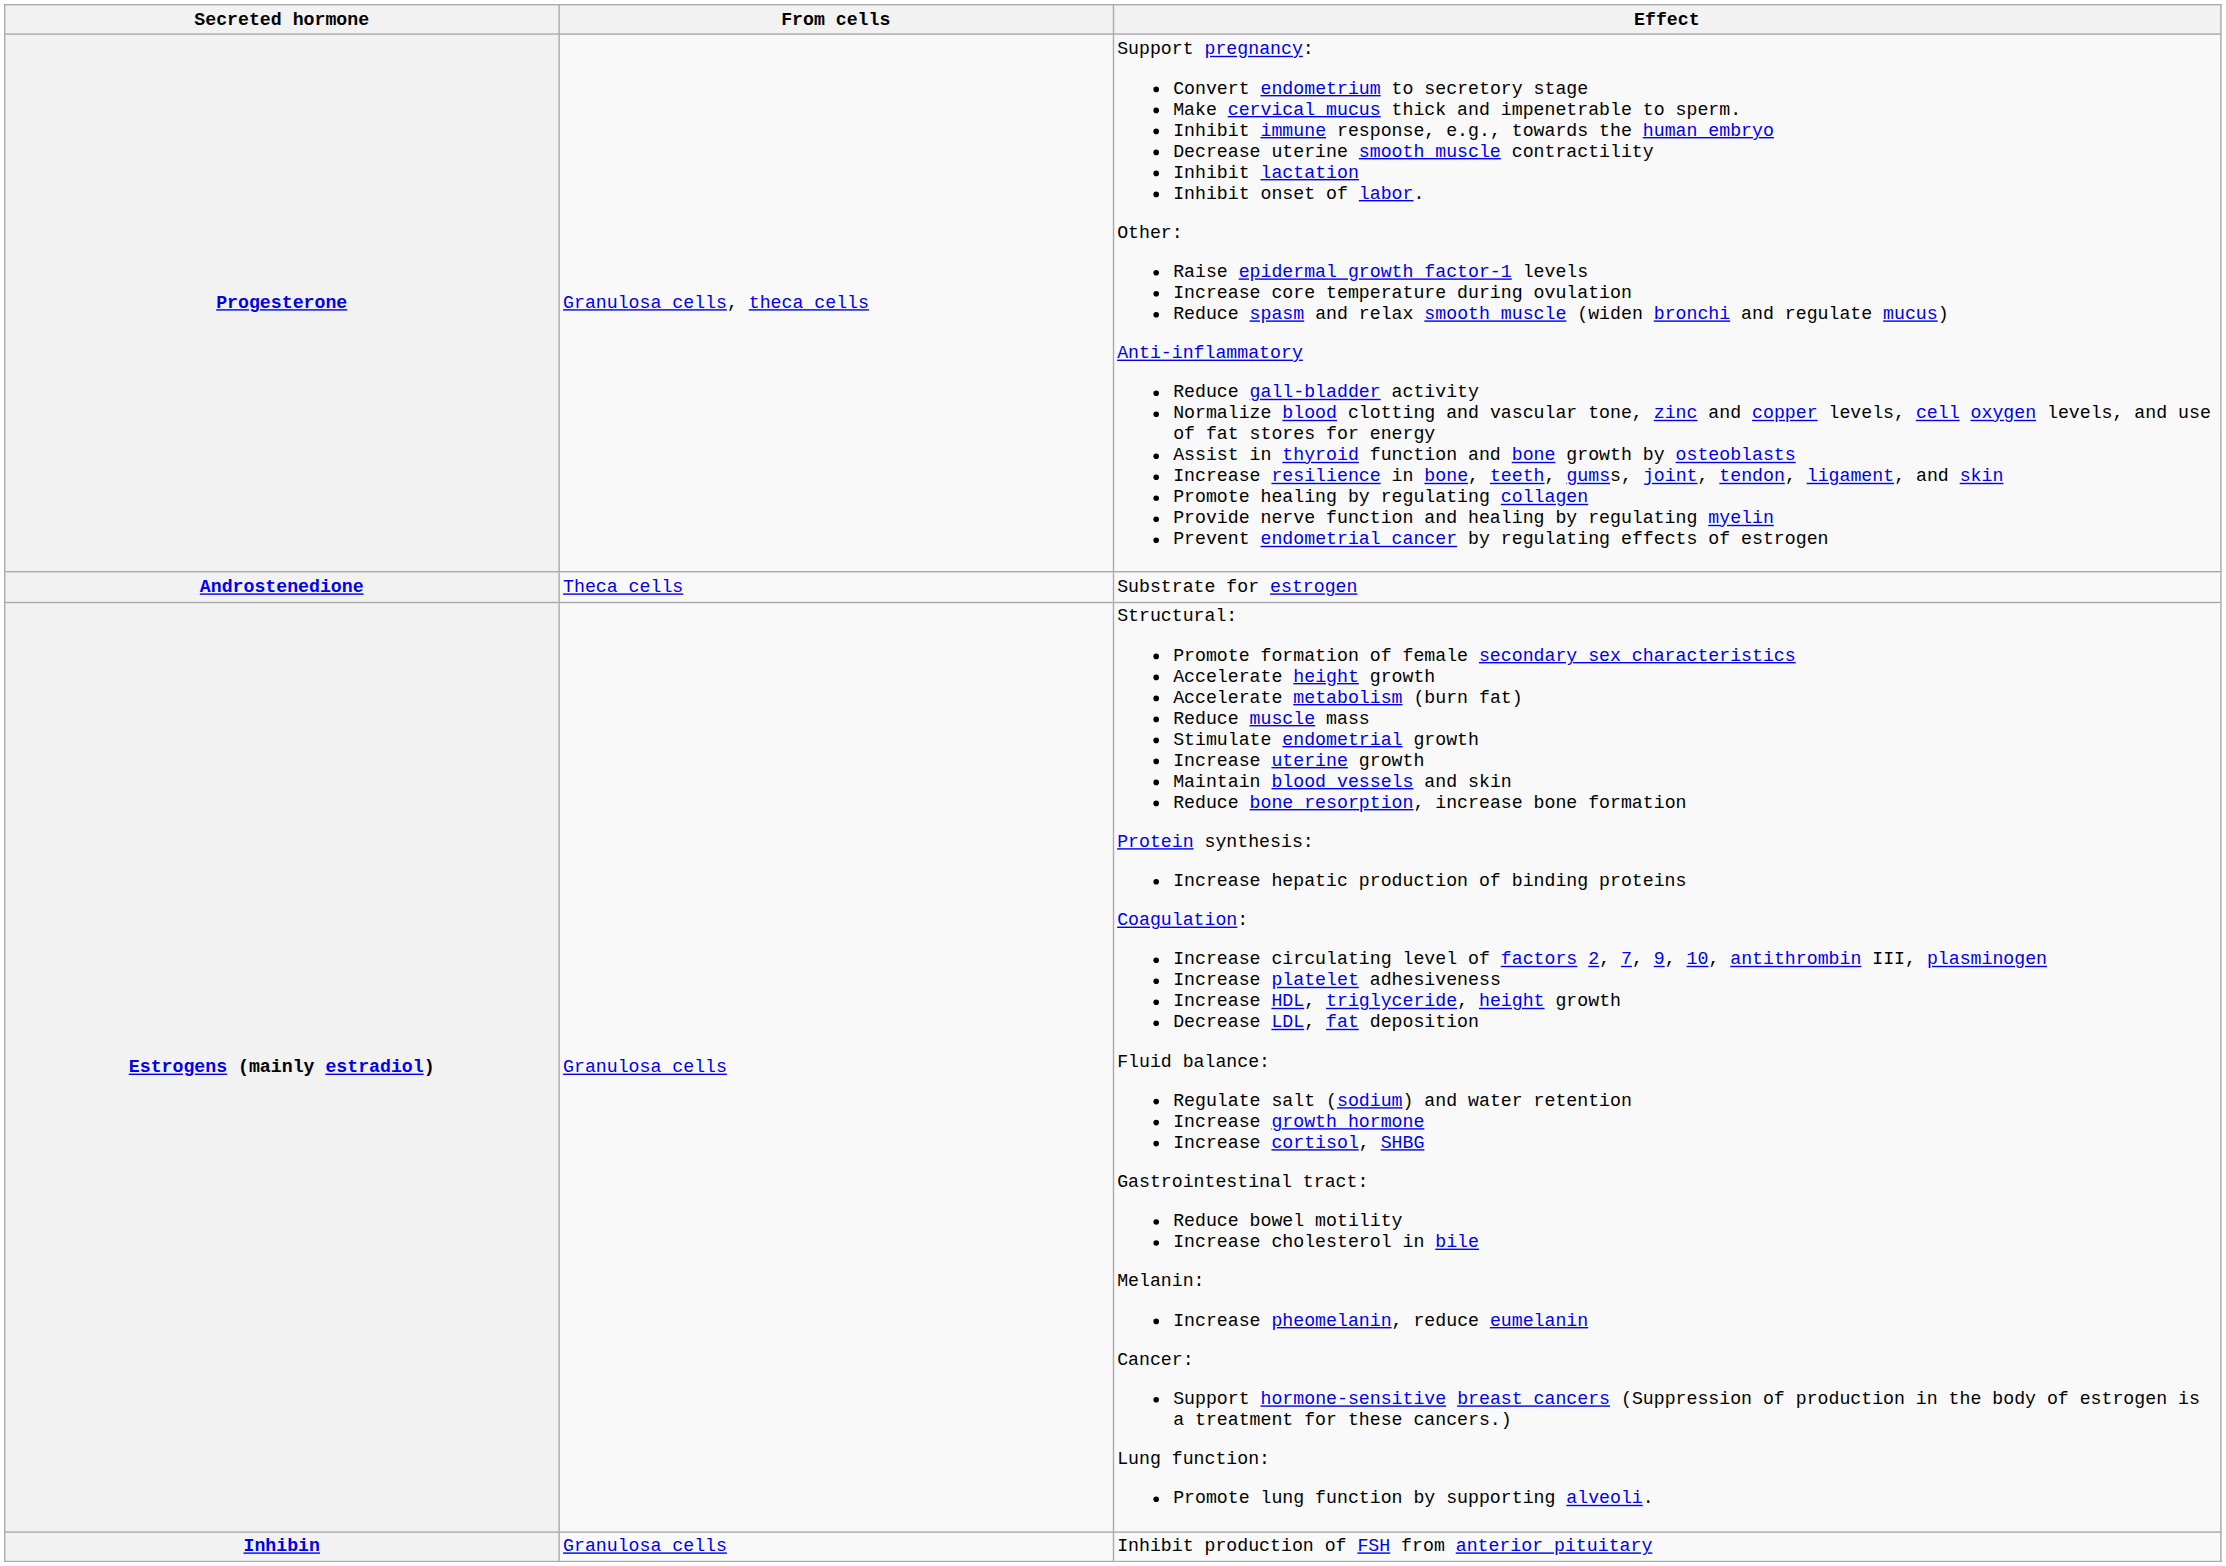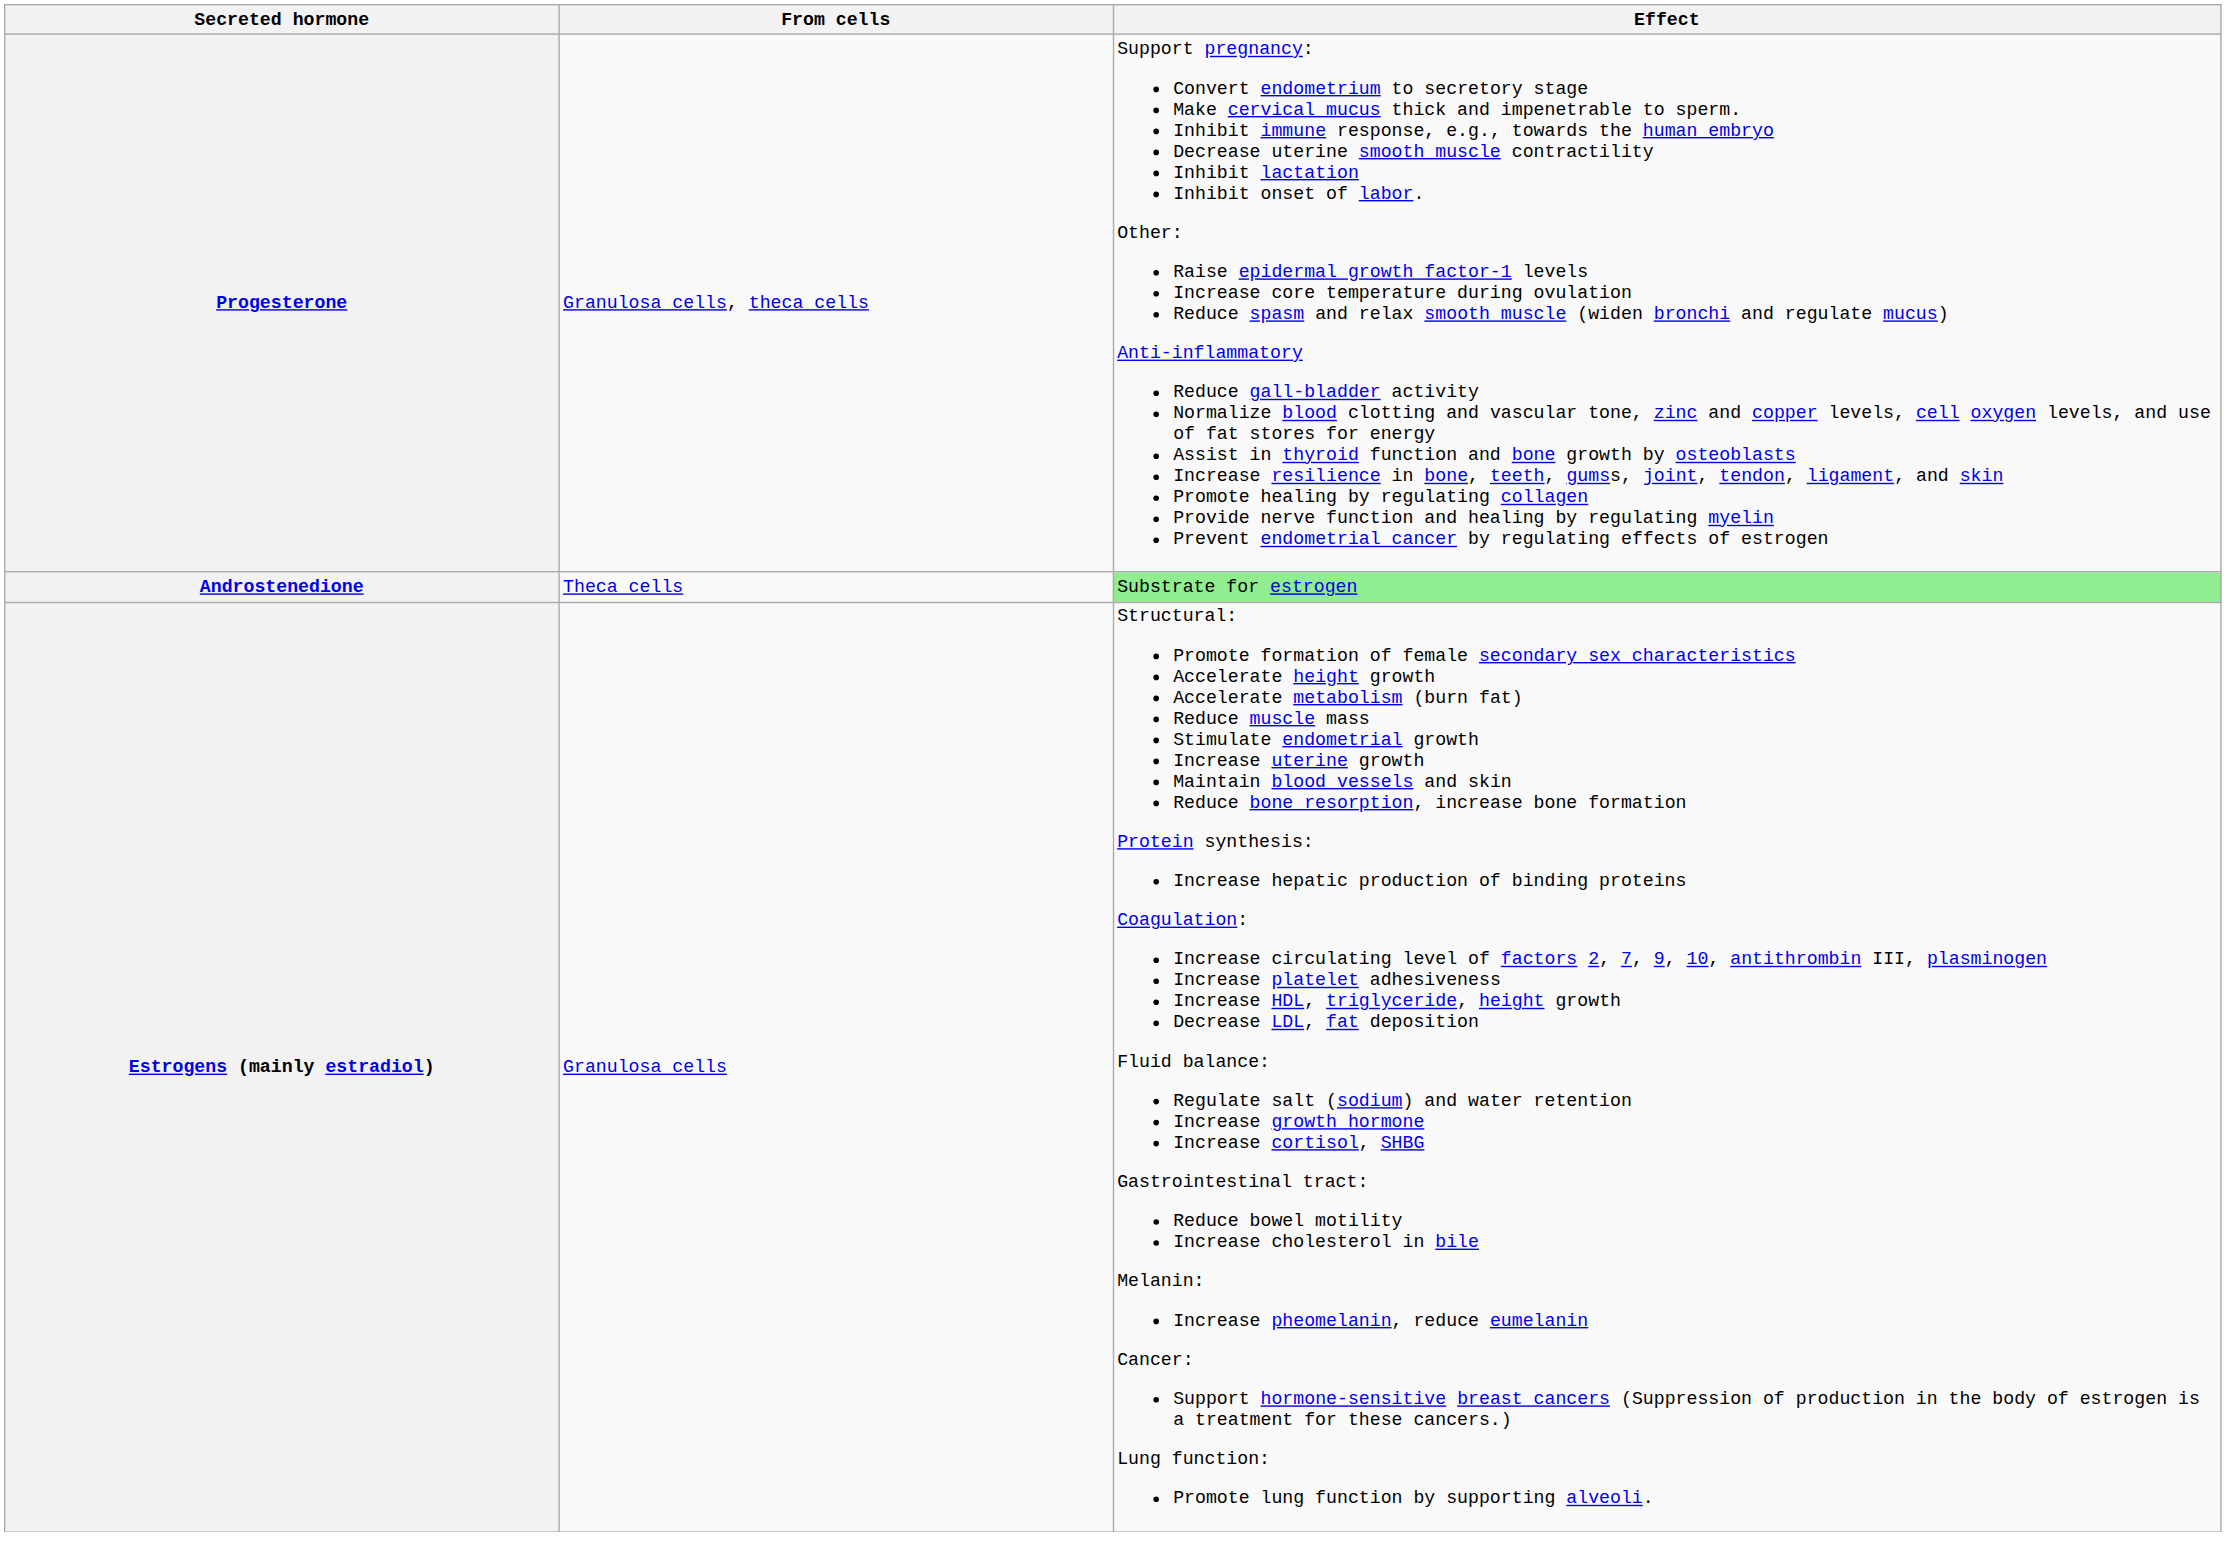 <table class="wikitable" width=100%>
 <tr>
 <th width=25%>Secreted hormone</th>
 <th width=25%>From cells</th>
 <th>Effect</th>
 </tr>
 <tr>
 <th><a href='#'>Progesterone</a></th>
 <td><a href='#'>Granulosa cells</a>, <a href='#'>theca cells</a></td>
 <td>Support <a href='#'>pregnancy</a>:<br><ul><li>Convert <a href='#'>endometrium</a> to secretory stage</li><li>Make <a href='#'>cervical mucus</a> thick and impenetrable to sperm.</li><li>Inhibit <a href='#'>immune</a> response, e.g., towards the <a href='#'>human embryo</a></li><li>Decrease uterine <a href='#'>smooth muscle</a> contractility</li><li>Inhibit <a href='#'>lactation</a></li><li>Inhibit onset of <a href='#'>labor</a>.</li></ul>Other:<ul><li>Raise <a href='#'>epidermal growth factor-1</a> levels</li><li>Increase core temperature during ovulation</li><li>Reduce <a href='#'>spasm</a> and relax <a href='#'>smooth muscle</a> (widen <a href='#'>bronchi</a> and regulate <a href='#'>mucus</a>)</li></ul><a href='#'>Anti-inflammatory</a><ul><li>Reduce <a href='#'>gall-bladder</a> activity</li><li>Normalize <a href='#'>blood</a> clotting and vascular tone, <a href='#'>zinc</a> and <a href='#'>copper</a> levels, <a href='#'>cell</a> <a href='#'>oxygen</a> levels, and use of fat stores for energy</li><li>Assist in <a href='#'>thyroid</a> function and <a href='#'>bone</a> growth by <a href='#'>osteoblasts</a></li><li>Increase <a href='#'>resilience</a> in <a href='#'>bone</a>, <a href='#'>teeth</a>, <a href='#'>gums</a>s, <a href='#'>joint</a>, <a href='#'>tendon</a>, <a href='#'>ligament</a>, and <a href='#'>skin</a></li><li>Promote healing by regulating <a href='#'>collagen</a></li><li>Provide nerve function and healing by regulating <a href='#'>myelin</a></li><li>Prevent <a href='#'>endometrial cancer</a> by regulating effects of estrogen</li></ul></td>
 </tr>
 <tr>
 <th><a href='#'>Androstenedione</a></th>
 <td><a href='#'>Theca cells</a></td>
-<td>Substrate for <a href='#'>estrogen</a></td>
+<td style="background: lightgreen;">Substrate for <a href='#'>estrogen</a></td>
 </tr>
 <tr>
 <th><a href='#'>Estrogens</a> (mainly <a href='#'>estradiol</a>)</th>
 <td><a href='#'>Granulosa cells</a></td>
 <td>Structural:<br><ul><li>Promote formation of female <a href='#'>secondary sex characteristics</a></li><li>Accelerate <a href='#'>height</a> growth</li><li>Accelerate <a href='#'>metabolism</a> (burn fat)</li><li>Reduce <a href='#'>muscle</a> mass</li><li>Stimulate <a href='#'>endometrial</a> growth</li><li>Increase <a href='#'>uterine</a> growth</li><li>Maintain <a href='#'>blood vessels</a> and skin</li><li>Reduce <a href='#'>bone resorption</a>, increase bone formation</li></ul><a href='#'>Protein</a> synthesis:<ul><li>Increase hepatic production of binding proteins</li></ul><a href='#'>Coagulation</a>:<ul><li>Increase circulating level of <a href='#'>factors</a> <a href='#'>2</a>, <a href='#'>7</a>, <a href='#'>9</a>, <a href='#'>10</a>, <a href='#'>antithrombin</a> III, <a href='#'>plasminogen</a></li><li>Increase <a href='#'>platelet</a> adhesiveness</li><li>Increase <a href='#'>HDL</a>, <a href='#'>triglyceride</a>, <a href='#'>height</a> growth</li><li>Decrease <a href='#'>LDL</a>, <a href='#'>fat</a> deposition</li></ul>Fluid balance:<ul><li>Regulate salt (<a href='#'>sodium</a>) and water retention</li><li>Increase <a href='#'>growth hormone</a></li><li>Increase <a href='#'>cortisol</a>, <a href='#'>SHBG</a></li></ul>Gastrointestinal tract:<ul><li>Reduce bowel motility</li><li>Increase cholesterol in <a href='#'>bile</a></li></ul>Melanin:<ul><li>Increase <a href='#'>pheomelanin</a>, reduce <a href='#'>eumelanin</a></li></ul>Cancer:<ul><li>Support <a href='#'>hormone-sensitive</a> <a href='#'>breast cancers</a> (Suppression of production in the body of estrogen is a treatment for these cancers.)</li></ul>Lung function:<ul><li>Promote lung function by supporting <a href='#'>alveoli</a>.</li></ul></td>
 </tr>
-<tr>
-<th><a href='#'>Inhibin</a></th>
-<td><a href='#'>Granulosa cells</a></td>
-<td>Inhibit production of <a href='#'>FSH</a> from <a href='#'>anterior pituitary</a></td>
-</tr>
 </table>
